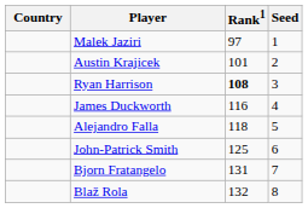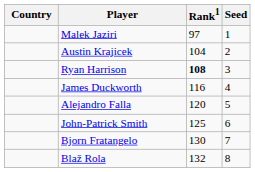 <table class="sortable wikitable">
 <tr>
 <th width="70">Country</th>
 <th width="175">Player</th>
 <th>Rank<sup>1</sup></th>
 <th>Seed</th>
 </tr>
 <tr>
 <td></td>
 <td><a href='#'>Malek Jaziri</a></td>
 <td>97</td>
 <td>1</td>
 </tr>
 <tr>
 <td></td>
 <td><a href='#'>Austin Krajicek</a></td>
-<td>101</td>
+<td>104</td>
 <td>2</td>
 </tr>
 <tr>
 <td></td>
 <td><a href='#'>Ryan Harrison</a></td>
 <td><strong>108</strong></td>
 <td>3</td>
 </tr>
 <tr>
 <td></td>
 <td><a href='#'>James Duckworth</a></td>
 <td>116</td>
 <td>4</td>
 </tr>
 <tr>
 <td></td>
 <td><a href='#'>Alejandro Falla</a></td>
-<td>118</td>
+<td>120</td>
 <td>5</td>
 </tr>
 <tr>
 <td></td>
 <td><a href='#'>John-Patrick Smith</a></td>
 <td>125</td>
 <td>6</td>
 </tr>
 <tr>
 <td></td>
 <td><a href='#'>Bjorn Fratangelo</a></td>
-<td>131</td>
+<td>130</td>
 <td>7</td>
 </tr>
 <tr>
 <td></td>
 <td><a href='#'>Blaž Rola</a></td>
 <td>132</td>
 <td>8</td>
 </tr>
 </table>
